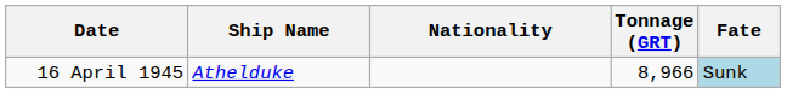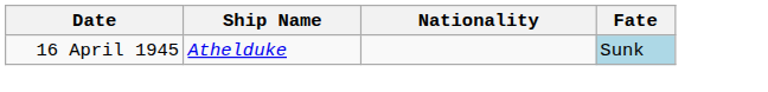 <table class="wikitable sortable">
 <tr>
 <th width="120px">Date</th>
 <th width="120px">Ship Name</th>
 <th width="160px">Nationality</th>
-<th width="25px">Tonnage <br>(<a href='#'>GRT</a>)</th>
 <th width="50px">Fate</th>
 </tr>
 <tr>
 <td align="right">16 April 1945</td>
 <td align="left"><a href='#'><em>Athelduke</em></a></td>
 <td align="left"></td>
-<td align="right">8,966</td>
 <td align="left" style="background: lightblue;">Sunk</td>
 </tr>
 </table>
